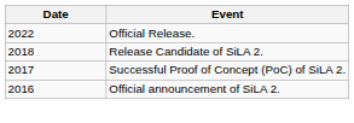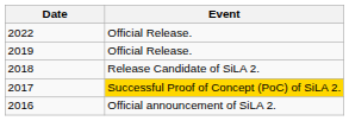 <table class="wikitable">
 <tr>
 <th width="130">Date</th>
 <th>Event</th>
 </tr>
 <tr>
 <td>2022</td>
 <td>Official  Release.</td>
 </tr>
 <tr>
+<td>2019</td>
+<td>Official  Release.</td>
+</tr>
+<tr>
 <td>2018</td>
 <td>Release Candidate of SiLA 2.</td>
 </tr>
 <tr>
 <td>2017</td>
-<td>Successful Proof of Concept (PoC) of SiLA 2.</td>
+<td style="background: gold;">Successful Proof of Concept (PoC) of SiLA 2.</td>
 </tr>
 <tr>
 <td>2016</td>
 <td>Official announcement of SiLA 2.</td>
 </tr>
 </table>
